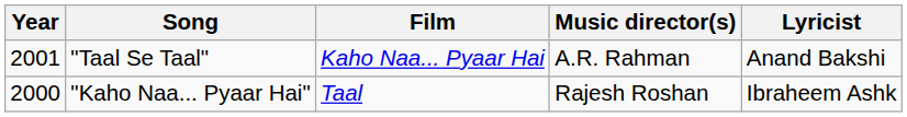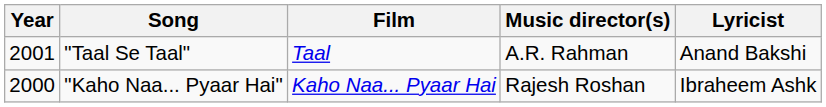 <table class="wikitable sortable">
 <tr>
 <th>Year</th>
 <th>Song</th>
 <th>Film</th>
 <th>Music director(s)</th>
 <th>Lyricist</th>
 </tr>
 <tr>
 <td>2001</td>
 <td>"Taal Se Taal"</td>
-<td><em><a href='#'>Kaho Naa... Pyaar Hai</a></em></td>
+<td><em><a href='#'>Taal</a></em></td>
 <td>A.R. Rahman</td>
 <td>Anand Bakshi</td>
 </tr>
 <tr>
 <td>2000</td>
 <td>"Kaho Naa... Pyaar Hai"</td>
-<td><em><a href='#'>Taal</a></em></td>
+<td><em><a href='#'>Kaho Naa... Pyaar Hai</a></em></td>
 <td>Rajesh Roshan</td>
 <td>Ibraheem Ashk</td>
 </tr>
 </table>
